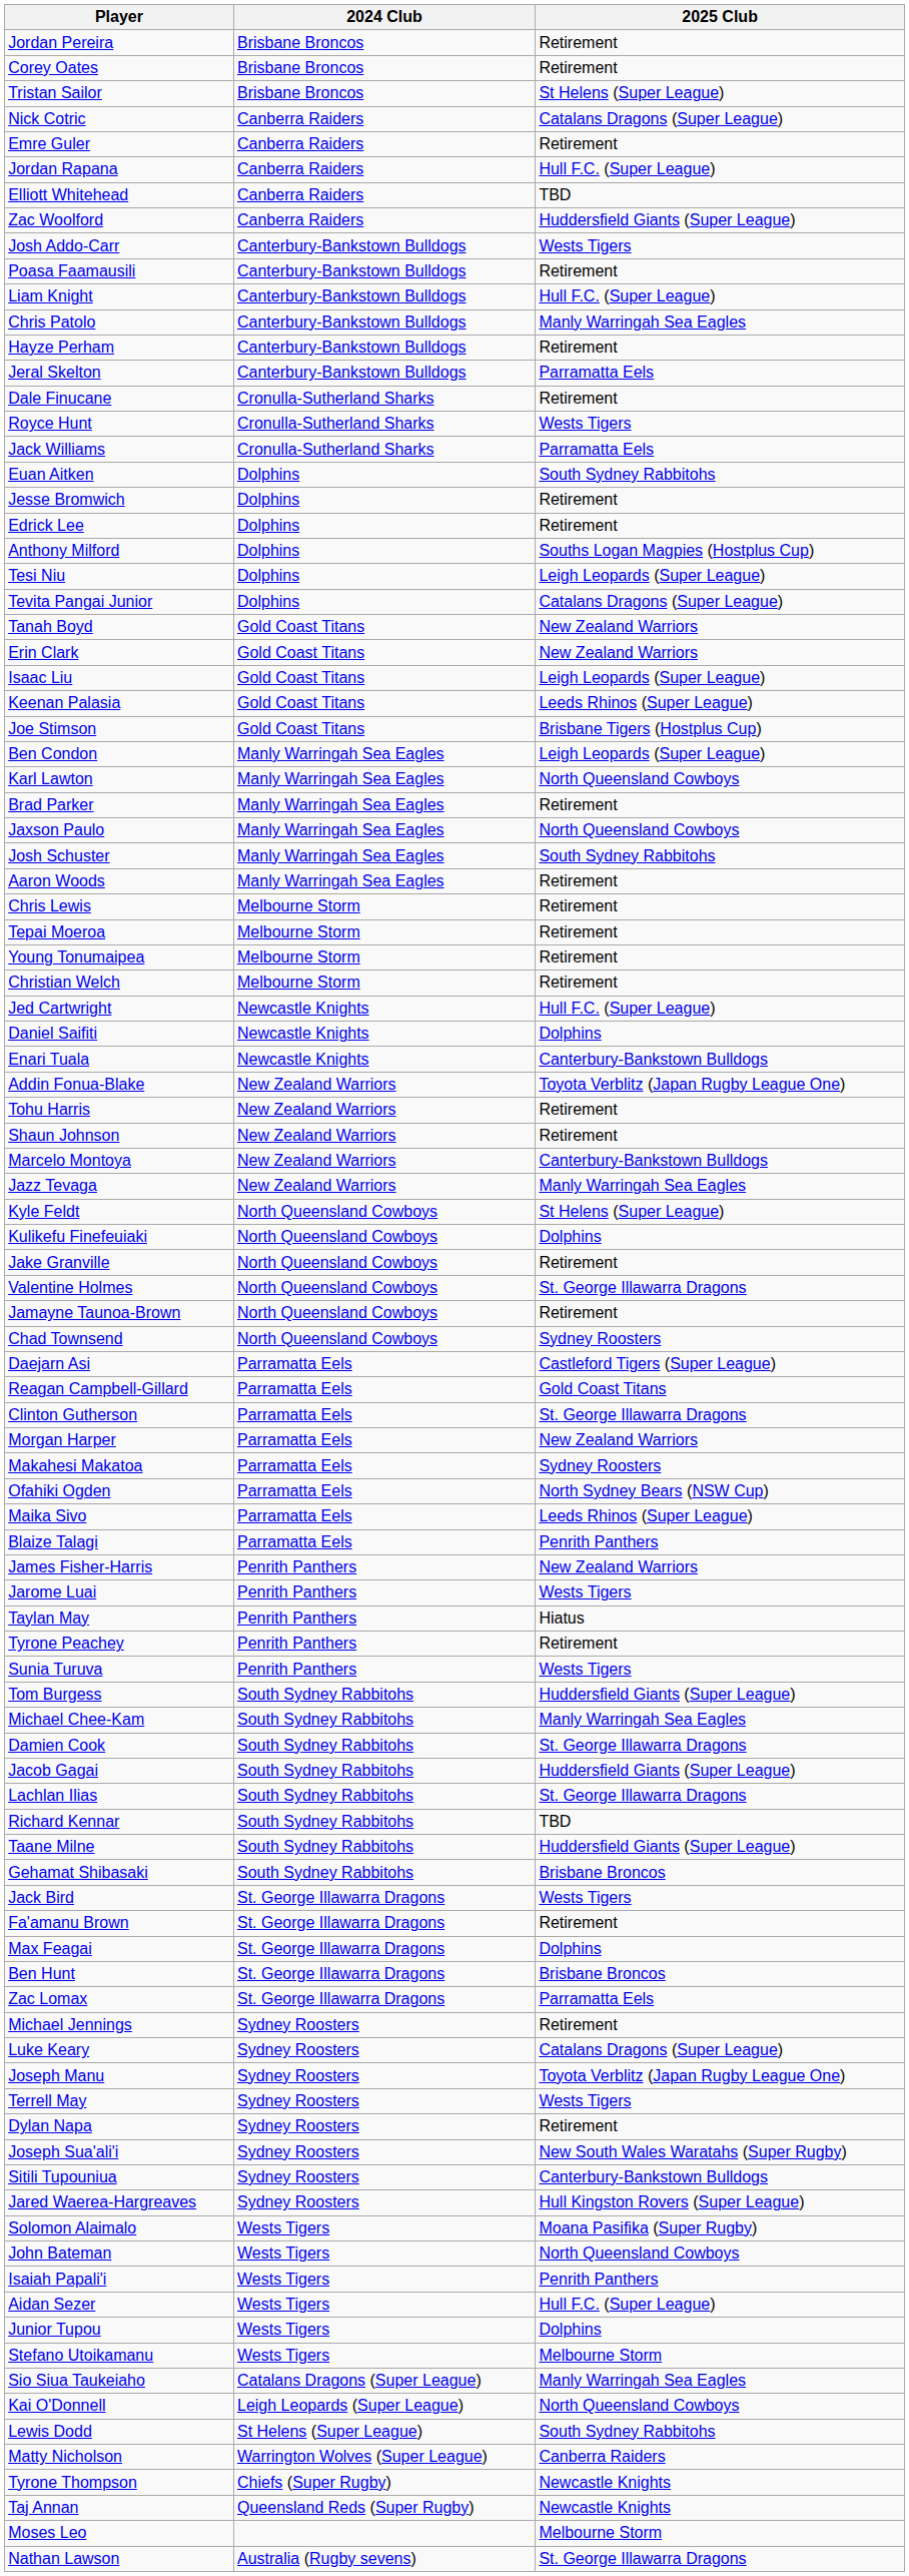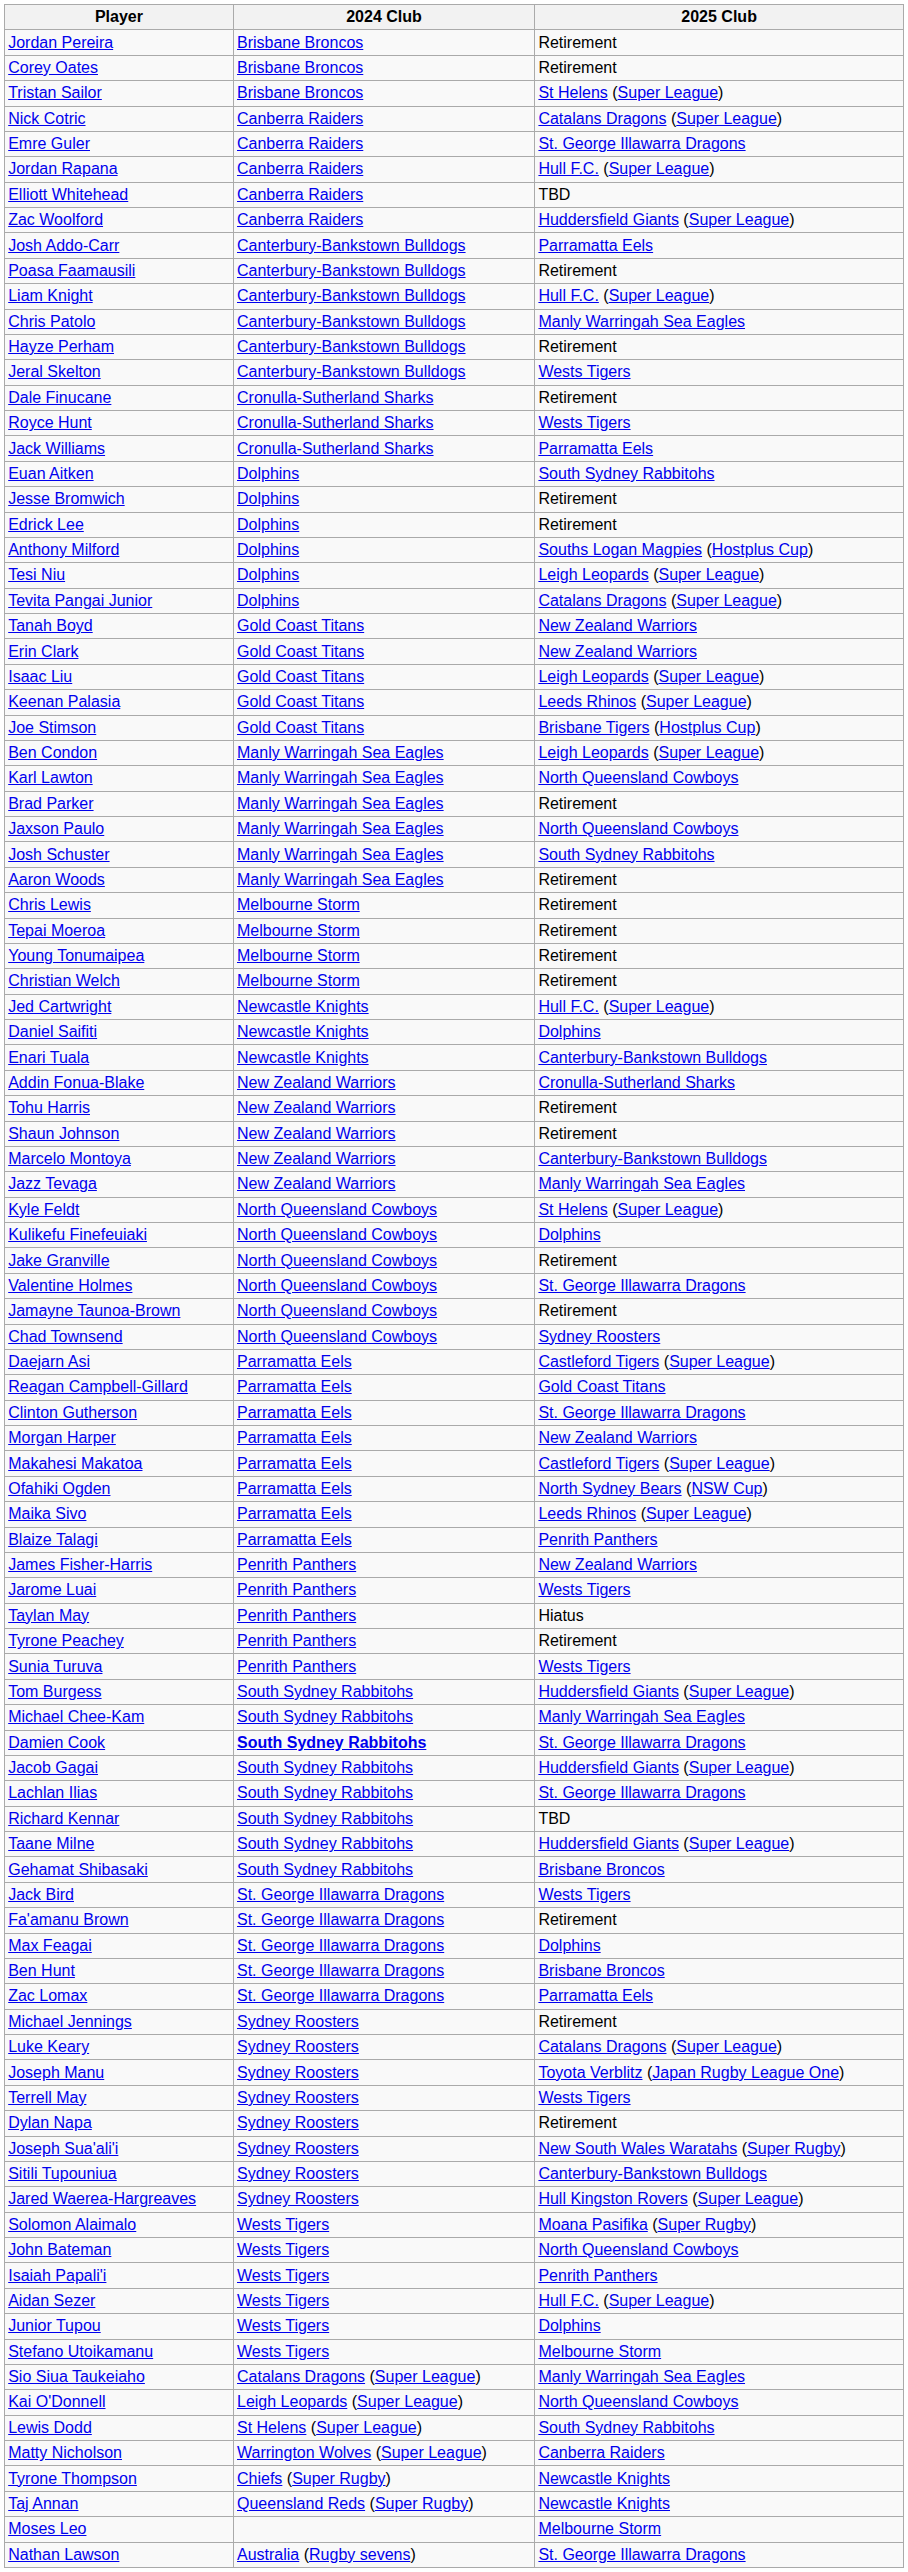 <table class="wikitable sortable" style="width:900px;">
 <tr bgcolor=#bdb76b>
 <th>Player</th>
 <th>2024 Club</th>
 <th>2025 Club</th>
 </tr>
 <tr>
 <td><a href='#'>Jordan Pereira</a></td>
 <td><a href='#'>Brisbane Broncos</a></td>
 <td>Retirement</td>
 </tr>
 <tr>
 <td><a href='#'>Corey Oates</a></td>
 <td><a href='#'>Brisbane Broncos</a></td>
 <td>Retirement</td>
 </tr>
 <tr>
 <td><a href='#'>Tristan Sailor</a></td>
 <td><a href='#'>Brisbane Broncos</a></td>
 <td><a href='#'>St Helens</a> (<a href='#'>Super League</a>)</td>
 </tr>
 <tr>
 <td><a href='#'>Nick Cotric</a></td>
 <td><a href='#'>Canberra Raiders</a></td>
 <td><a href='#'>Catalans Dragons</a> (<a href='#'>Super League</a>)</td>
 </tr>
 <tr>
 <td><a href='#'>Emre Guler</a></td>
 <td><a href='#'>Canberra Raiders</a></td>
-<td>Retirement</td>
+<td><a href='#'>St. George Illawarra Dragons</a></td>
 </tr>
 <tr>
 <td><a href='#'>Jordan Rapana</a></td>
 <td><a href='#'>Canberra Raiders</a></td>
 <td><a href='#'>Hull F.C.</a> (<a href='#'>Super League</a>)</td>
 </tr>
 <tr>
 <td><a href='#'>Elliott Whitehead</a></td>
 <td><a href='#'>Canberra Raiders</a></td>
 <td>TBD</td>
 </tr>
 <tr>
 <td><a href='#'>Zac Woolford</a></td>
 <td><a href='#'>Canberra Raiders</a></td>
 <td><a href='#'>Huddersfield Giants</a> (<a href='#'>Super League</a>)</td>
 </tr>
 <tr>
 <td><a href='#'>Josh Addo-Carr</a></td>
 <td><a href='#'>Canterbury-Bankstown Bulldogs</a></td>
-<td><a href='#'>Wests Tigers</a></td>
+<td><a href='#'>Parramatta Eels</a></td>
 </tr>
 <tr>
 <td><a href='#'>Poasa Faamausili</a></td>
 <td><a href='#'>Canterbury-Bankstown Bulldogs</a></td>
 <td>Retirement</td>
 </tr>
 <tr>
 <td><a href='#'>Liam Knight</a></td>
 <td><a href='#'>Canterbury-Bankstown Bulldogs</a></td>
 <td><a href='#'>Hull F.C.</a> (<a href='#'>Super League</a>)</td>
 </tr>
 <tr>
 <td><a href='#'>Chris Patolo</a></td>
 <td><a href='#'>Canterbury-Bankstown Bulldogs</a></td>
 <td><a href='#'>Manly Warringah Sea Eagles</a></td>
 </tr>
 <tr>
 <td><a href='#'>Hayze Perham</a></td>
 <td><a href='#'>Canterbury-Bankstown Bulldogs</a></td>
 <td>Retirement</td>
 </tr>
 <tr>
 <td><a href='#'>Jeral Skelton</a></td>
 <td><a href='#'>Canterbury-Bankstown Bulldogs</a></td>
-<td><a href='#'>Parramatta Eels</a></td>
+<td><a href='#'>Wests Tigers</a></td>
 </tr>
 <tr>
 <td><a href='#'>Dale Finucane</a></td>
 <td><a href='#'>Cronulla-Sutherland Sharks</a></td>
 <td>Retirement</td>
 </tr>
 <tr>
 <td><a href='#'>Royce Hunt</a></td>
 <td><a href='#'>Cronulla-Sutherland Sharks</a></td>
 <td><a href='#'>Wests Tigers</a></td>
 </tr>
 <tr>
 <td><a href='#'>Jack Williams</a></td>
 <td><a href='#'>Cronulla-Sutherland Sharks</a></td>
 <td><a href='#'>Parramatta Eels</a></td>
 </tr>
 <tr>
 <td><a href='#'>Euan Aitken</a></td>
 <td><a href='#'>Dolphins</a></td>
 <td><a href='#'>South Sydney Rabbitohs</a></td>
 </tr>
 <tr>
 <td><a href='#'>Jesse Bromwich</a></td>
 <td><a href='#'>Dolphins</a></td>
 <td>Retirement</td>
 </tr>
 <tr>
 <td><a href='#'>Edrick Lee</a></td>
 <td><a href='#'>Dolphins</a></td>
 <td>Retirement</td>
 </tr>
 <tr>
 <td><a href='#'>Anthony Milford</a></td>
 <td><a href='#'>Dolphins</a></td>
 <td><a href='#'>Souths Logan Magpies</a> (<a href='#'>Hostplus Cup</a>)</td>
 </tr>
 <tr>
 <td><a href='#'>Tesi Niu</a></td>
 <td><a href='#'>Dolphins</a></td>
 <td><a href='#'>Leigh Leopards</a> (<a href='#'>Super League</a>)</td>
 </tr>
 <tr>
 <td><a href='#'>Tevita Pangai Junior</a></td>
 <td><a href='#'>Dolphins</a></td>
 <td><a href='#'>Catalans Dragons</a> (<a href='#'>Super League</a>)</td>
 </tr>
 <tr>
 <td><a href='#'>Tanah Boyd</a></td>
 <td><a href='#'>Gold Coast Titans</a></td>
 <td><a href='#'>New Zealand Warriors</a></td>
 </tr>
 <tr>
 <td><a href='#'>Erin Clark</a></td>
 <td><a href='#'>Gold Coast Titans</a></td>
 <td><a href='#'>New Zealand Warriors</a></td>
 </tr>
 <tr>
 <td><a href='#'>Isaac Liu</a></td>
 <td><a href='#'>Gold Coast Titans</a></td>
 <td><a href='#'>Leigh Leopards</a> (<a href='#'>Super League</a>)</td>
 </tr>
 <tr>
 <td><a href='#'>Keenan Palasia</a></td>
 <td><a href='#'>Gold Coast Titans</a></td>
 <td><a href='#'>Leeds Rhinos</a> (<a href='#'>Super League</a>)</td>
 </tr>
 <tr>
 <td><a href='#'>Joe Stimson</a></td>
 <td><a href='#'>Gold Coast Titans</a></td>
 <td><a href='#'>Brisbane Tigers</a> (<a href='#'>Hostplus Cup</a>)</td>
 </tr>
 <tr>
 <td><a href='#'>Ben Condon</a></td>
 <td><a href='#'>Manly Warringah Sea Eagles</a></td>
 <td><a href='#'>Leigh Leopards</a> (<a href='#'>Super League</a>)</td>
 </tr>
 <tr>
 <td><a href='#'>Karl Lawton</a></td>
 <td><a href='#'>Manly Warringah Sea Eagles</a></td>
 <td><a href='#'>North Queensland Cowboys</a></td>
 </tr>
 <tr>
 <td><a href='#'>Brad Parker</a></td>
 <td><a href='#'>Manly Warringah Sea Eagles</a></td>
 <td>Retirement</td>
 </tr>
 <tr>
 <td><a href='#'>Jaxson Paulo</a></td>
 <td><a href='#'>Manly Warringah Sea Eagles</a></td>
 <td><a href='#'>North Queensland Cowboys</a></td>
 </tr>
 <tr>
 <td><a href='#'>Josh Schuster</a></td>
 <td><a href='#'>Manly Warringah Sea Eagles</a></td>
 <td><a href='#'>South Sydney Rabbitohs</a></td>
 </tr>
 <tr>
 <td><a href='#'>Aaron Woods</a></td>
 <td><a href='#'>Manly Warringah Sea Eagles</a></td>
 <td>Retirement</td>
 </tr>
 <tr>
 <td><a href='#'>Chris Lewis</a></td>
 <td><a href='#'>Melbourne Storm</a></td>
 <td>Retirement</td>
 </tr>
 <tr>
 <td><a href='#'>Tepai Moeroa</a></td>
 <td><a href='#'>Melbourne Storm</a></td>
 <td>Retirement</td>
 </tr>
 <tr>
 <td><a href='#'>Young Tonumaipea</a></td>
 <td><a href='#'>Melbourne Storm</a></td>
 <td>Retirement</td>
 </tr>
 <tr>
 <td><a href='#'>Christian Welch</a></td>
 <td><a href='#'>Melbourne Storm</a></td>
 <td>Retirement</td>
 </tr>
 <tr>
 <td><a href='#'>Jed Cartwright</a></td>
 <td><a href='#'>Newcastle Knights</a></td>
 <td><a href='#'>Hull F.C.</a> (<a href='#'>Super League</a>)</td>
 </tr>
 <tr>
 <td><a href='#'>Daniel Saifiti</a></td>
 <td><a href='#'>Newcastle Knights</a></td>
 <td><a href='#'>Dolphins</a></td>
 </tr>
 <tr>
 <td><a href='#'>Enari Tuala</a></td>
 <td><a href='#'>Newcastle Knights</a></td>
 <td><a href='#'>Canterbury-Bankstown Bulldogs</a></td>
 </tr>
 <tr>
 <td><a href='#'>Addin Fonua-Blake</a></td>
 <td><a href='#'>New Zealand Warriors</a></td>
-<td><a href='#'>Toyota Verblitz</a> (<a href='#'>Japan Rugby League One</a>)</td>
+<td><a href='#'>Cronulla-Sutherland Sharks</a></td>
 </tr>
 <tr>
 <td><a href='#'>Tohu Harris</a></td>
 <td><a href='#'>New Zealand Warriors</a></td>
 <td>Retirement</td>
 </tr>
 <tr>
 <td><a href='#'>Shaun Johnson</a></td>
 <td><a href='#'>New Zealand Warriors</a></td>
 <td>Retirement</td>
 </tr>
 <tr>
 <td><a href='#'>Marcelo Montoya</a></td>
 <td><a href='#'>New Zealand Warriors</a></td>
 <td><a href='#'>Canterbury-Bankstown Bulldogs</a></td>
 </tr>
 <tr>
 <td><a href='#'>Jazz Tevaga</a></td>
 <td><a href='#'>New Zealand Warriors</a></td>
 <td><a href='#'>Manly Warringah Sea Eagles</a></td>
 </tr>
 <tr>
 <td><a href='#'>Kyle Feldt</a></td>
 <td><a href='#'>North Queensland Cowboys</a></td>
 <td><a href='#'>St Helens</a> (<a href='#'>Super League</a>)</td>
 </tr>
 <tr>
 <td><a href='#'>Kulikefu Finefeuiaki</a></td>
 <td><a href='#'>North Queensland Cowboys</a></td>
 <td><a href='#'>Dolphins</a></td>
 </tr>
 <tr>
 <td><a href='#'>Jake Granville</a></td>
 <td><a href='#'>North Queensland Cowboys</a></td>
 <td>Retirement</td>
 </tr>
 <tr>
 <td><a href='#'>Valentine Holmes</a></td>
 <td><a href='#'>North Queensland Cowboys</a></td>
 <td><a href='#'>St. George Illawarra Dragons</a></td>
 </tr>
 <tr>
 <td><a href='#'>Jamayne Taunoa-Brown</a></td>
 <td><a href='#'>North Queensland Cowboys</a></td>
 <td>Retirement</td>
 </tr>
 <tr>
 <td><a href='#'>Chad Townsend</a></td>
 <td><a href='#'>North Queensland Cowboys</a></td>
 <td><a href='#'>Sydney Roosters</a></td>
 </tr>
 <tr>
 <td><a href='#'>Daejarn Asi</a></td>
 <td><a href='#'>Parramatta Eels</a></td>
 <td><a href='#'>Castleford Tigers</a> (<a href='#'>Super League</a>)</td>
 </tr>
 <tr>
 <td><a href='#'>Reagan Campbell-Gillard</a></td>
 <td><a href='#'>Parramatta Eels</a></td>
 <td><a href='#'>Gold Coast Titans</a></td>
 </tr>
 <tr>
 <td><a href='#'>Clinton Gutherson</a></td>
 <td><a href='#'>Parramatta Eels</a></td>
 <td><a href='#'>St. George Illawarra Dragons</a></td>
 </tr>
 <tr>
 <td><a href='#'>Morgan Harper</a></td>
 <td><a href='#'>Parramatta Eels</a></td>
 <td><a href='#'>New Zealand Warriors</a></td>
 </tr>
 <tr>
 <td><a href='#'>Makahesi Makatoa</a></td>
 <td><a href='#'>Parramatta Eels</a></td>
-<td><a href='#'>Sydney Roosters</a></td>
+<td><a href='#'>Castleford Tigers</a> (<a href='#'>Super League</a>)</td>
 </tr>
 <tr>
 <td><a href='#'>Ofahiki Ogden</a></td>
 <td><a href='#'>Parramatta Eels</a></td>
 <td><a href='#'>North Sydney Bears</a> (<a href='#'>NSW Cup</a>)</td>
 </tr>
 <tr>
 <td><a href='#'>Maika Sivo</a></td>
 <td><a href='#'>Parramatta Eels</a></td>
 <td><a href='#'>Leeds Rhinos</a> (<a href='#'>Super League</a>)</td>
 </tr>
 <tr>
 <td><a href='#'>Blaize Talagi</a></td>
 <td><a href='#'>Parramatta Eels</a></td>
 <td><a href='#'>Penrith Panthers</a></td>
 </tr>
 <tr>
 <td><a href='#'>James Fisher-Harris</a></td>
 <td><a href='#'>Penrith Panthers</a></td>
 <td><a href='#'>New Zealand Warriors</a></td>
 </tr>
 <tr>
 <td><a href='#'>Jarome Luai</a></td>
 <td><a href='#'>Penrith Panthers</a></td>
 <td><a href='#'>Wests Tigers</a></td>
 </tr>
 <tr>
 <td><a href='#'>Taylan May</a></td>
 <td><a href='#'>Penrith Panthers</a></td>
 <td>Hiatus</td>
 </tr>
 <tr>
 <td><a href='#'>Tyrone Peachey</a></td>
 <td><a href='#'>Penrith Panthers</a></td>
 <td>Retirement</td>
 </tr>
 <tr>
 <td><a href='#'>Sunia Turuva</a></td>
 <td><a href='#'>Penrith Panthers</a></td>
 <td><a href='#'>Wests Tigers</a></td>
 </tr>
 <tr>
 <td><a href='#'>Tom Burgess</a></td>
 <td><a href='#'>South Sydney Rabbitohs</a></td>
 <td><a href='#'>Huddersfield Giants</a> (<a href='#'>Super League</a>)</td>
 </tr>
 <tr>
 <td><a href='#'>Michael Chee-Kam</a></td>
 <td><a href='#'>South Sydney Rabbitohs</a></td>
 <td><a href='#'>Manly Warringah Sea Eagles</a></td>
 </tr>
 <tr>
 <td><a href='#'>Damien Cook</a></td>
-<td><a href='#'>South Sydney Rabbitohs</a></td>
+<td><strong><a href='#'>South Sydney Rabbitohs</a></strong></td>
 <td><a href='#'>St. George Illawarra Dragons</a></td>
 </tr>
 <tr>
 <td><a href='#'>Jacob Gagai</a></td>
 <td><a href='#'>South Sydney Rabbitohs</a></td>
 <td><a href='#'>Huddersfield Giants</a> (<a href='#'>Super League</a>)</td>
 </tr>
 <tr>
 <td><a href='#'>Lachlan Ilias</a></td>
 <td><a href='#'>South Sydney Rabbitohs</a></td>
 <td><a href='#'>St. George Illawarra Dragons</a></td>
 </tr>
 <tr>
 <td><a href='#'>Richard Kennar</a></td>
 <td><a href='#'>South Sydney Rabbitohs</a></td>
 <td>TBD</td>
 </tr>
 <tr>
 <td><a href='#'>Taane Milne</a></td>
 <td><a href='#'>South Sydney Rabbitohs</a></td>
 <td><a href='#'>Huddersfield Giants</a> (<a href='#'>Super League</a>)</td>
 </tr>
 <tr>
 <td><a href='#'>Gehamat Shibasaki</a></td>
 <td><a href='#'>South Sydney Rabbitohs</a></td>
 <td><a href='#'>Brisbane Broncos</a></td>
 </tr>
 <tr>
 <td><a href='#'>Jack Bird</a></td>
 <td><a href='#'>St. George Illawarra Dragons</a></td>
 <td><a href='#'>Wests Tigers</a></td>
 </tr>
 <tr>
 <td><a href='#'>Fa'amanu Brown</a></td>
 <td><a href='#'>St. George Illawarra Dragons</a></td>
 <td>Retirement</td>
 </tr>
 <tr>
 <td><a href='#'>Max Feagai</a></td>
 <td><a href='#'>St. George Illawarra Dragons</a></td>
 <td><a href='#'>Dolphins</a></td>
 </tr>
 <tr>
 <td><a href='#'>Ben Hunt</a></td>
 <td><a href='#'>St. George Illawarra Dragons</a></td>
 <td><a href='#'>Brisbane Broncos</a></td>
 </tr>
 <tr>
 <td><a href='#'>Zac Lomax</a></td>
 <td><a href='#'>St. George Illawarra Dragons</a></td>
 <td><a href='#'>Parramatta Eels</a></td>
 </tr>
 <tr>
 <td><a href='#'>Michael Jennings</a></td>
 <td><a href='#'>Sydney Roosters</a></td>
 <td>Retirement</td>
 </tr>
 <tr>
 <td><a href='#'>Luke Keary</a></td>
 <td><a href='#'>Sydney Roosters</a></td>
 <td><a href='#'>Catalans Dragons</a> (<a href='#'>Super League</a>)</td>
 </tr>
 <tr>
 <td><a href='#'>Joseph Manu</a></td>
 <td><a href='#'>Sydney Roosters</a></td>
 <td><a href='#'>Toyota Verblitz</a> (<a href='#'>Japan Rugby League One</a>)</td>
 </tr>
 <tr>
 <td><a href='#'>Terrell May</a></td>
 <td><a href='#'>Sydney Roosters</a></td>
 <td><a href='#'>Wests Tigers</a></td>
 </tr>
 <tr>
 <td><a href='#'>Dylan Napa</a></td>
 <td><a href='#'>Sydney Roosters</a></td>
 <td>Retirement</td>
 </tr>
 <tr>
 <td><a href='#'>Joseph Sua'ali'i</a></td>
 <td><a href='#'>Sydney Roosters</a></td>
 <td><a href='#'>New South Wales Waratahs</a> (<a href='#'>Super Rugby</a>)</td>
 </tr>
 <tr>
 <td><a href='#'>Sitili Tupouniua</a></td>
 <td><a href='#'>Sydney Roosters</a></td>
 <td><a href='#'>Canterbury-Bankstown Bulldogs</a></td>
 </tr>
 <tr>
 <td><a href='#'>Jared Waerea-Hargreaves</a></td>
 <td><a href='#'>Sydney Roosters</a></td>
 <td><a href='#'>Hull Kingston Rovers</a> (<a href='#'>Super League</a>)</td>
 </tr>
 <tr>
 <td><a href='#'>Solomon Alaimalo</a></td>
 <td><a href='#'>Wests Tigers</a></td>
 <td><a href='#'>Moana Pasifika</a> (<a href='#'>Super Rugby</a>)</td>
 </tr>
 <tr>
 <td><a href='#'>John Bateman</a></td>
 <td><a href='#'>Wests Tigers</a></td>
 <td><a href='#'>North Queensland Cowboys</a></td>
 </tr>
 <tr>
 <td><a href='#'>Isaiah Papali'i</a></td>
 <td><a href='#'>Wests Tigers</a></td>
 <td><a href='#'>Penrith Panthers</a></td>
 </tr>
 <tr>
 <td><a href='#'>Aidan Sezer</a></td>
 <td><a href='#'>Wests Tigers</a></td>
 <td><a href='#'>Hull F.C.</a> (<a href='#'>Super League</a>)</td>
 </tr>
 <tr>
 <td><a href='#'>Junior Tupou</a></td>
 <td><a href='#'>Wests Tigers</a></td>
 <td><a href='#'>Dolphins</a></td>
 </tr>
 <tr>
 <td><a href='#'>Stefano Utoikamanu</a></td>
 <td><a href='#'>Wests Tigers</a></td>
 <td><a href='#'>Melbourne Storm</a></td>
 </tr>
 <tr>
 <td><a href='#'>Sio Siua Taukeiaho</a></td>
 <td><a href='#'>Catalans Dragons</a> (<a href='#'>Super League</a>)</td>
 <td><a href='#'>Manly Warringah Sea Eagles</a></td>
 </tr>
 <tr>
 <td><a href='#'>Kai O'Donnell</a></td>
 <td><a href='#'>Leigh Leopards</a> (<a href='#'>Super League</a>)</td>
 <td><a href='#'>North Queensland Cowboys</a></td>
 </tr>
 <tr>
 <td><a href='#'>Lewis Dodd</a></td>
 <td><a href='#'>St Helens</a> (<a href='#'>Super League</a>)</td>
 <td><a href='#'>South Sydney Rabbitohs</a></td>
 </tr>
 <tr>
 <td><a href='#'>Matty Nicholson</a></td>
 <td><a href='#'>Warrington Wolves</a> (<a href='#'>Super League</a>)</td>
 <td><a href='#'>Canberra Raiders</a></td>
 </tr>
 <tr>
 <td><a href='#'>Tyrone Thompson</a></td>
 <td><a href='#'>Chiefs</a> (<a href='#'>Super Rugby</a>)</td>
 <td><a href='#'>Newcastle Knights</a></td>
 </tr>
 <tr>
 <td><a href='#'>Taj Annan</a></td>
 <td><a href='#'>Queensland Reds</a> (<a href='#'>Super Rugby</a>)</td>
 <td><a href='#'>Newcastle Knights</a></td>
 </tr>
 <tr>
 <td><a href='#'>Moses Leo</a></td>
 <td></td>
 <td><a href='#'>Melbourne Storm</a></td>
 </tr>
 <tr>
 <td><a href='#'>Nathan Lawson</a></td>
 <td><a href='#'>Australia</a> (<a href='#'>Rugby sevens</a>)</td>
 <td><a href='#'>St. George Illawarra Dragons</a></td>
 </tr>
 <tr>
 </tr>
 </table>
